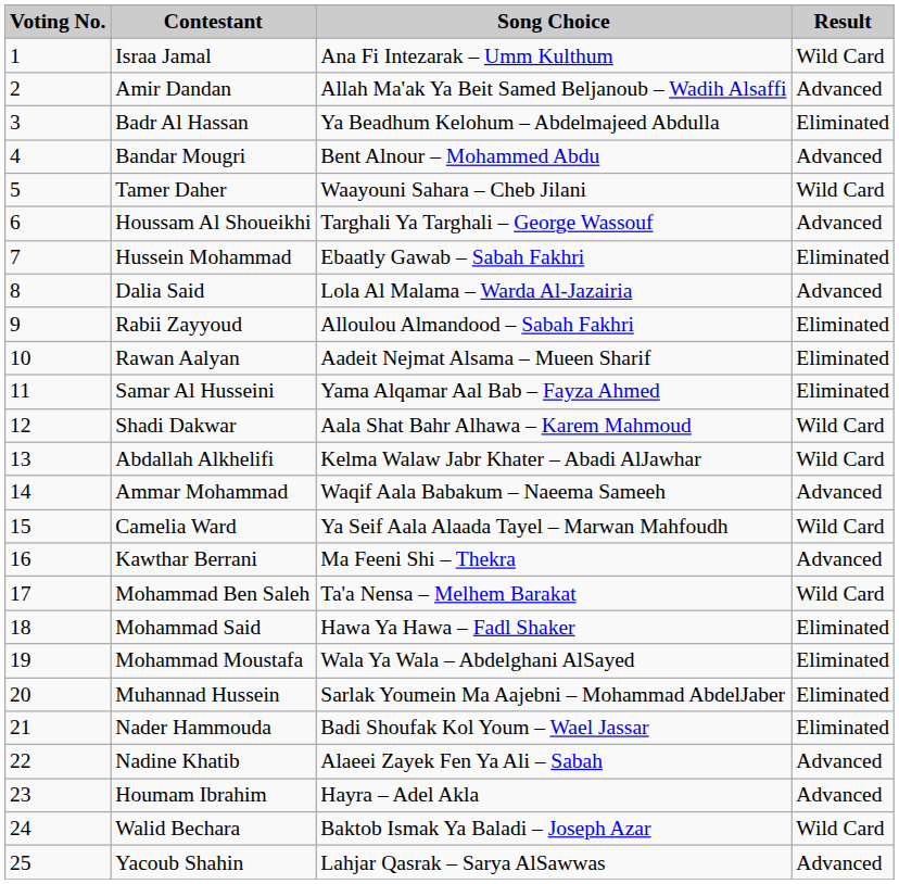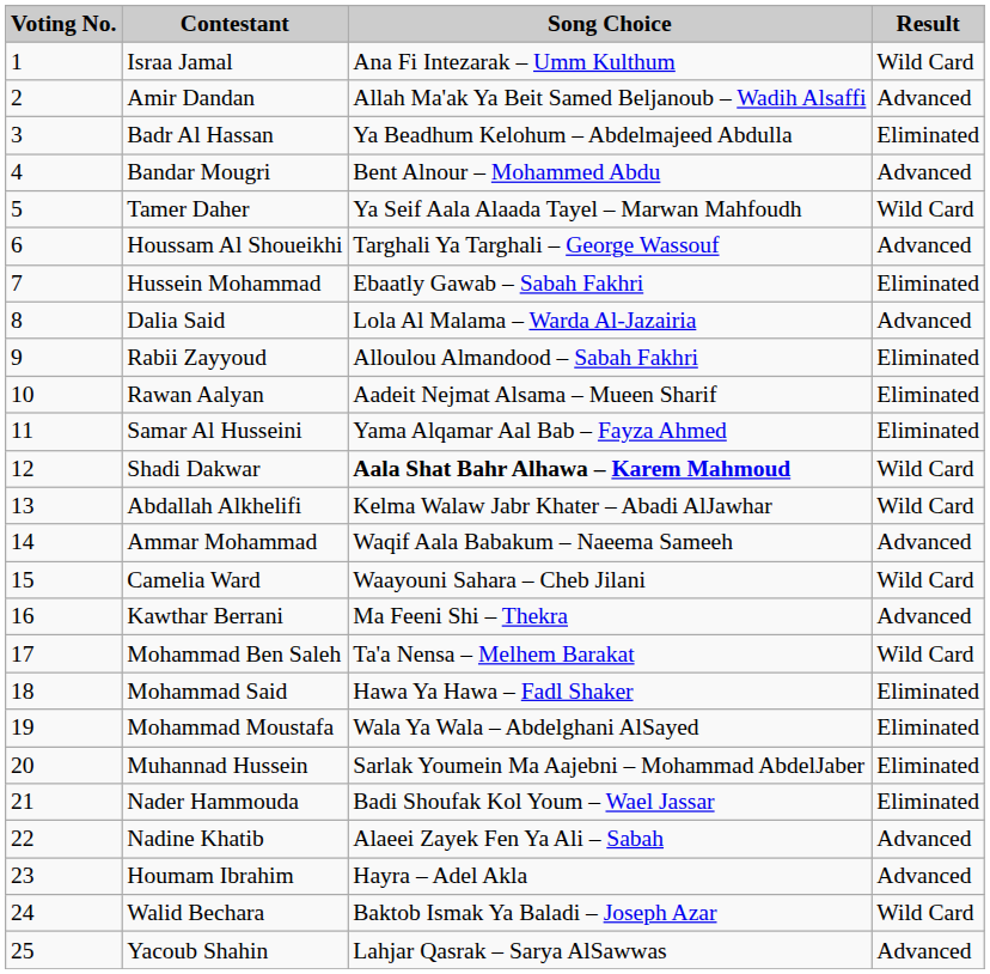 <table class="wikitable plainrowheaders" style="font-size:100%">
 <tr>
 </tr>
 <tr style="background:#ccc; text-align:center;">
 <td><strong>Voting No.</strong></td>
 <td><strong>Contestant</strong></td>
 <td><strong>Song Choice</strong></td>
 <td><strong>Result</strong></td>
 </tr>
 <tr>
 <td>1</td>
 <td>Israa Jamal</td>
 <td>Ana Fi Intezarak – <a href='#'>Umm Kulthum</a></td>
 <td>Wild Card</td>
 </tr>
 <tr>
 <td>2</td>
 <td>Amir Dandan</td>
 <td>Allah Ma'ak Ya Beit Samed Beljanoub – <a href='#'>Wadih Alsaffi</a></td>
 <td>Advanced</td>
 </tr>
 <tr>
 <td>3</td>
 <td>Badr Al Hassan</td>
 <td>Ya Beadhum Kelohum – Abdelmajeed Abdulla</td>
 <td>Eliminated</td>
 </tr>
 <tr>
 <td>4</td>
 <td>Bandar Mougri</td>
 <td>Bent Alnour – <a href='#'>Mohammed Abdu</a></td>
 <td>Advanced</td>
 </tr>
 <tr>
 <td>5</td>
 <td>Tamer Daher</td>
-<td>Waayouni Sahara – Cheb Jilani</td>
+<td>Ya Seif Aala Alaada Tayel – Marwan Mahfoudh</td>
 <td>Wild Card</td>
 </tr>
 <tr>
 <td>6</td>
 <td>Houssam Al Shoueikhi</td>
 <td>Targhali Ya Targhali – <a href='#'>George Wassouf</a></td>
 <td>Advanced</td>
 </tr>
 <tr>
 <td>7</td>
 <td>Hussein Mohammad</td>
 <td>Ebaatly Gawab – <a href='#'>Sabah Fakhri</a></td>
 <td>Eliminated</td>
 </tr>
 <tr>
 <td>8</td>
 <td>Dalia Said</td>
 <td>Lola Al Malama – <a href='#'>Warda Al-Jazairia</a></td>
 <td>Advanced</td>
 </tr>
 <tr>
 <td>9</td>
 <td>Rabii Zayyoud</td>
 <td>Alloulou Almandood – <a href='#'>Sabah Fakhri</a></td>
 <td>Eliminated</td>
 </tr>
 <tr>
 <td>10</td>
 <td>Rawan Aalyan</td>
 <td>Aadeit Nejmat Alsama – Mueen Sharif</td>
 <td>Eliminated</td>
 </tr>
 <tr>
 <td>11</td>
 <td>Samar Al Husseini</td>
 <td>Yama Alqamar Aal Bab – <a href='#'>Fayza Ahmed</a></td>
 <td>Eliminated</td>
 </tr>
 <tr>
 <td>12</td>
 <td>Shadi Dakwar</td>
-<td>Aala Shat Bahr Alhawa – <a href='#'>Karem Mahmoud</a></td>
+<td><strong>Aala Shat Bahr Alhawa – <a href='#'>Karem Mahmoud</a></strong></td>
 <td>Wild Card</td>
 </tr>
 <tr>
 <td>13</td>
 <td>Abdallah Alkhelifi</td>
 <td>Kelma Walaw Jabr Khater – Abadi AlJawhar</td>
 <td>Wild Card</td>
 </tr>
 <tr>
 <td>14</td>
 <td>Ammar Mohammad</td>
 <td>Waqif Aala Babakum – Naeema Sameeh</td>
 <td>Advanced</td>
 </tr>
 <tr>
 <td>15</td>
 <td>Camelia Ward</td>
-<td>Ya Seif Aala Alaada Tayel – Marwan Mahfoudh</td>
+<td>Waayouni Sahara – Cheb Jilani</td>
 <td>Wild Card</td>
 </tr>
 <tr>
 <td>16</td>
 <td>Kawthar Berrani</td>
 <td>Ma Feeni Shi – <a href='#'>Thekra</a></td>
 <td>Advanced</td>
 </tr>
 <tr>
 <td>17</td>
 <td>Mohammad Ben Saleh</td>
 <td>Ta'a Nensa – <a href='#'>Melhem Barakat</a></td>
 <td>Wild Card</td>
 </tr>
 <tr>
 <td>18</td>
 <td>Mohammad Said</td>
 <td>Hawa Ya Hawa – <a href='#'>Fadl Shaker</a></td>
 <td>Eliminated</td>
 </tr>
 <tr>
 <td>19</td>
 <td>Mohammad Moustafa</td>
 <td>Wala Ya Wala – Abdelghani AlSayed</td>
 <td>Eliminated</td>
 </tr>
 <tr>
 <td>20</td>
 <td>Muhannad Hussein</td>
 <td>Sarlak Youmein Ma Aajebni – Mohammad AbdelJaber</td>
 <td>Eliminated</td>
 </tr>
 <tr>
 <td>21</td>
 <td>Nader Hammouda</td>
 <td>Badi Shoufak Kol Youm – <a href='#'>Wael Jassar</a></td>
 <td>Eliminated</td>
 </tr>
 <tr>
 <td>22</td>
 <td>Nadine Khatib</td>
 <td>Alaeei Zayek Fen Ya Ali – <a href='#'>Sabah</a></td>
 <td>Advanced</td>
 </tr>
 <tr>
 <td>23</td>
 <td>Houmam Ibrahim</td>
 <td>Hayra – Adel Akla</td>
 <td>Advanced</td>
 </tr>
 <tr>
 <td>24</td>
 <td>Walid Bechara</td>
 <td>Baktob Ismak Ya Baladi – <a href='#'>Joseph Azar</a></td>
 <td>Wild Card</td>
 </tr>
 <tr>
 <td>25</td>
 <td>Yacoub Shahin</td>
 <td>Lahjar Qasrak – Sarya AlSawwas</td>
 <td>Advanced</td>
 </tr>
 </table>
